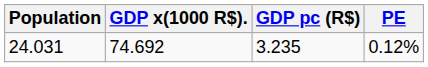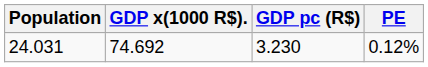 <table class="wikitable">
 <tr>
 <th>Population</th>
 <th><a href='#'>GDP</a> x(1000 R$).</th>
 <th><a href='#'>GDP pc</a> (R$)</th>
 <th><a href='#'>PE</a></th>
 </tr>
 <tr>
 <td>24.031</td>
 <td>74.692</td>
-<td>3.235</td>
+<td>3.230</td>
 <td>0.12%</td>
 </tr>
 </table>
